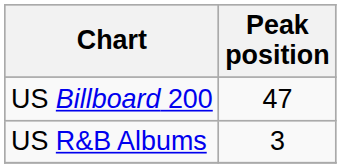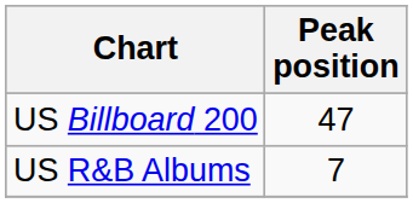 <table class="wikitable">
 <tr>
 <th>Chart</th>
 <th>Peak<br>position</th>
 </tr>
 <tr>
 <td>US <a href='#'><em>Billboard</em> 200</a></td>
 <td align="center">47</td>
 </tr>
 <tr>
 <td>US <a href='#'>R&B Albums</a></td>
-<td align="center">3</td>
+<td align="center">7</td>
 </tr>
 <tr>
 </tr>
 </table>
